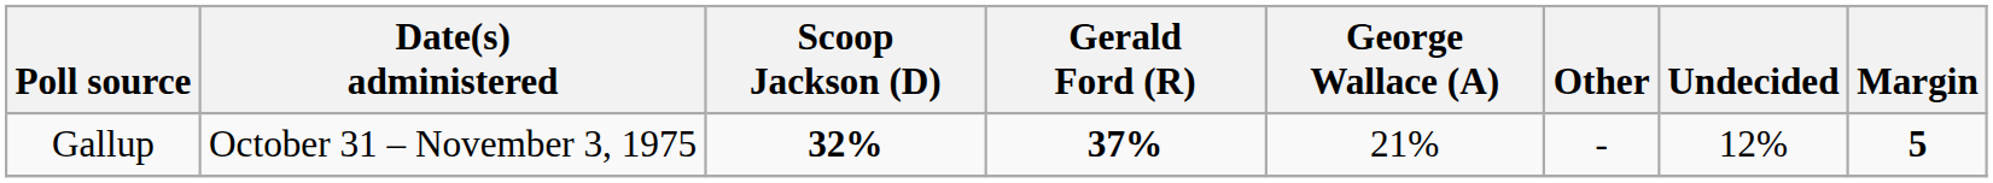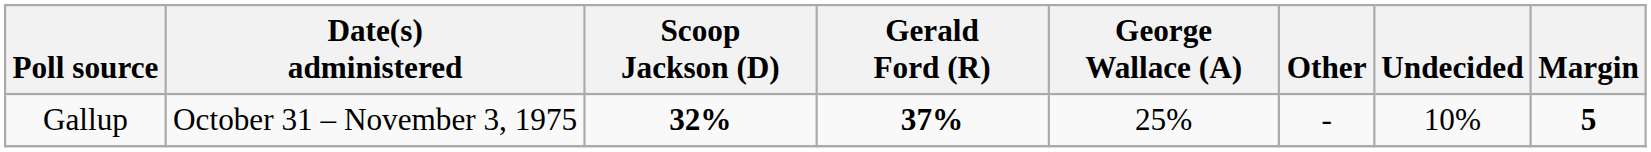 <table class="wikitable sortable" style="text-align:center;font-size:90%;line-height:17px">
 <tr valign= bottom>
 <th>Poll source</th>
 <th>Date(s)<br>administered</th>
 <th class="unsortable" style="width:100px;">Scoop<br>Jackson (D)</th>
 <th class="unsortable" style="width:100px;">Gerald<br>Ford (R)</th>
 <th class="unsortable" style="width:100px;">George<br>Wallace (A)</th>
 <th class="unsortable">Other</th>
 <th class="unsortable">Undecided</th>
 <th>Margin</th>
 </tr>
 <tr>
 <td align="center">Gallup</td>
 <td>October 31 – November 3, 1975</td>
 <td align="center"><strong>32%</strong></td>
 <td><strong>37%</strong></td>
-<td align="center">21%</td>
+<td align="center">25%</td>
 <td align="center">-</td>
-<td align="center">12%</td>
+<td align="center">10%</td>
 <td><strong>5</strong></td>
 </tr>
 <tr>
 </tr>
 </table>
